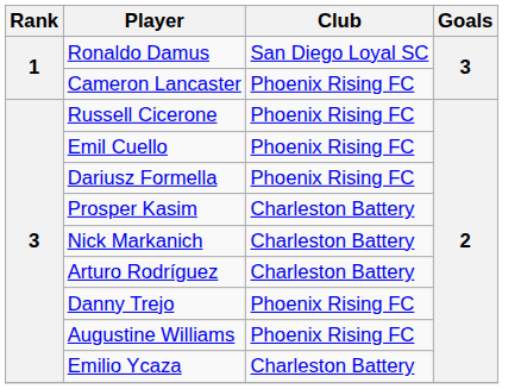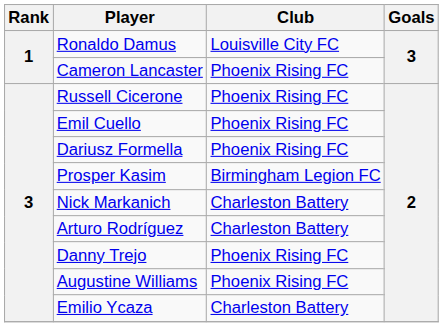 <table class="wikitable" style="text-align:left">
 <tr>
 <th>Rank</th>
 <th>Player</th>
 <th>Club</th>
 <th>Goals</th>
 </tr>
 <tr>
 <th rowspan=2>1</th>
 <td> <a href='#'>Ronaldo Damus</a></td>
-<td><a href='#'>San Diego Loyal SC</a></td>
+<td><a href='#'>Louisville City FC</a></td>
 <th rowspan=2>3</th>
 </tr>
 <tr>
 <td> <a href='#'>Cameron Lancaster</a></td>
 <td><a href='#'>Phoenix Rising FC</a></td>
 </tr>
 <tr>
 <th rowspan=9>3</th>
 <td> <a href='#'>Russell Cicerone</a></td>
 <td><a href='#'>Phoenix Rising FC</a></td>
 <th rowspan=9>2</th>
 </tr>
 <tr>
 <td> <a href='#'>Emil Cuello</a></td>
 <td><a href='#'>Phoenix Rising FC</a></td>
 </tr>
 <tr>
 <td> <a href='#'>Dariusz Formella</a></td>
 <td><a href='#'>Phoenix Rising FC</a></td>
 </tr>
 <tr>
 <td> <a href='#'>Prosper Kasim</a></td>
-<td><a href='#'>Charleston Battery</a></td>
+<td><a href='#'>Birmingham Legion FC</a></td>
 </tr>
 <tr>
 <td> <a href='#'>Nick Markanich</a></td>
 <td><a href='#'>Charleston Battery</a></td>
 </tr>
 <tr>
 <td> <a href='#'>Arturo Rodríguez</a></td>
 <td><a href='#'>Charleston Battery</a></td>
 </tr>
 <tr>
 <td> <a href='#'>Danny Trejo</a></td>
 <td><a href='#'>Phoenix Rising FC</a></td>
 </tr>
 <tr>
 <td> <a href='#'>Augustine Williams</a></td>
 <td><a href='#'>Phoenix Rising FC</a></td>
 </tr>
 <tr>
 <td> <a href='#'>Emilio Ycaza</a></td>
 <td><a href='#'>Charleston Battery</a></td>
 </tr>
 <tr>
 </tr>
 </table>
